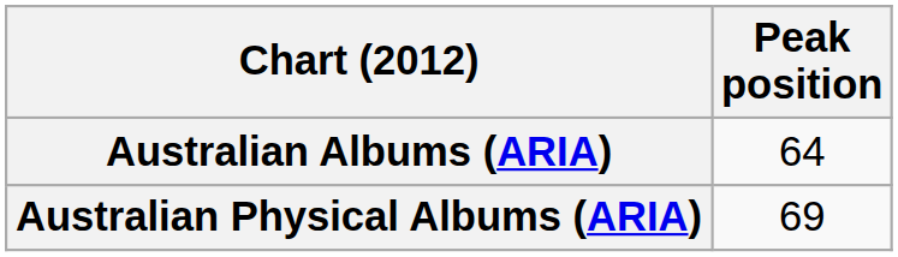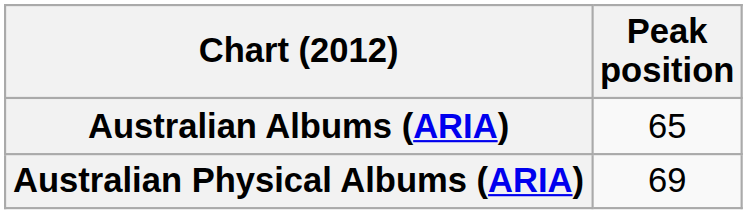 <table class="wikitable plainrowheaders">
 <tr>
 <th>Chart (2012)</th>
 <th>Peak<br>position</th>
 </tr>
 <tr>
 <th scope="row">Australian Albums (<a href='#'>ARIA</a>)</th>
-<td align=center>64</td>
+<td align=center>65</td>
 </tr>
 <tr>
 <th scope="row">Australian Physical Albums (<a href='#'>ARIA</a>)</th>
 <td align=center>69</td>
 </tr>
 </table>
